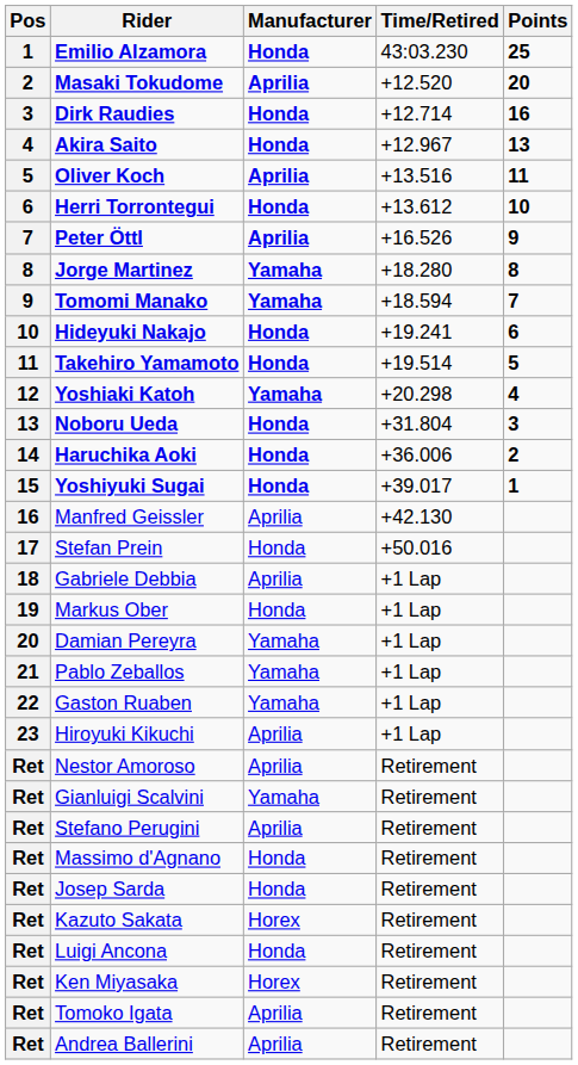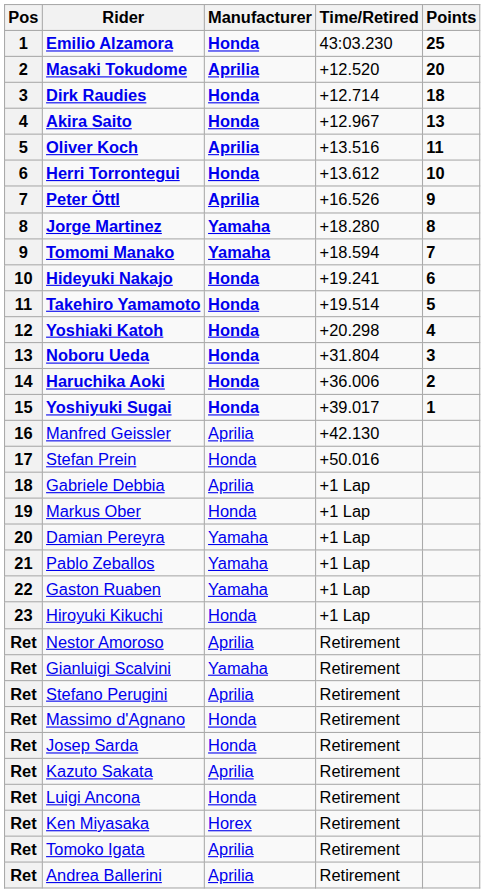 <table class="wikitable" style="font-size: 95%;">
 <tr>
 <th>Pos</th>
 <th>Rider</th>
 <th>Manufacturer</th>
 <th>Time/Retired</th>
 <th>Points</th>
 </tr>
 <tr>
 <th>1</th>
 <td> <strong><a href='#'>Emilio Alzamora</a></strong></td>
 <td><strong><a href='#'>Honda</a></strong></td>
 <td>43:03.230</td>
 <td><strong>25</strong></td>
 </tr>
 <tr>
 <th>2</th>
 <td> <strong><a href='#'>Masaki Tokudome</a></strong></td>
 <td><strong><a href='#'>Aprilia</a></strong></td>
 <td>+12.520</td>
 <td><strong>20</strong></td>
 </tr>
 <tr>
 <th>3</th>
 <td> <strong><a href='#'>Dirk Raudies</a></strong></td>
 <td><strong><a href='#'>Honda</a></strong></td>
 <td>+12.714</td>
-<td><strong>16</strong></td>
+<td><strong>18</strong></td>
 </tr>
 <tr>
 <th>4</th>
 <td> <strong><a href='#'>Akira Saito</a></strong></td>
 <td><strong><a href='#'>Honda</a></strong></td>
 <td>+12.967</td>
 <td><strong>13</strong></td>
 </tr>
 <tr>
 <th>5</th>
 <td> <strong><a href='#'>Oliver Koch</a></strong></td>
 <td><strong><a href='#'>Aprilia</a></strong></td>
 <td>+13.516</td>
 <td><strong>11</strong></td>
 </tr>
 <tr>
 <th>6</th>
 <td> <strong><a href='#'>Herri Torrontegui</a></strong></td>
 <td><strong><a href='#'>Honda</a></strong></td>
 <td>+13.612</td>
 <td><strong>10</strong></td>
 </tr>
 <tr>
 <th>7</th>
 <td> <strong><a href='#'>Peter Öttl</a></strong></td>
 <td><strong><a href='#'>Aprilia</a></strong></td>
 <td>+16.526</td>
 <td><strong>9</strong></td>
 </tr>
 <tr>
 <th>8</th>
 <td> <strong><a href='#'>Jorge Martinez</a></strong></td>
 <td><strong><a href='#'>Yamaha</a></strong></td>
 <td>+18.280</td>
 <td><strong>8</strong></td>
 </tr>
 <tr>
 <th>9</th>
 <td> <strong><a href='#'>Tomomi Manako</a></strong></td>
 <td><strong><a href='#'>Yamaha</a></strong></td>
 <td>+18.594</td>
 <td><strong>7</strong></td>
 </tr>
 <tr>
 <th>10</th>
 <td> <strong><a href='#'>Hideyuki Nakajo</a></strong></td>
 <td><strong><a href='#'>Honda</a></strong></td>
 <td>+19.241</td>
 <td><strong>6</strong></td>
 </tr>
 <tr>
 <th>11</th>
 <td> <strong><a href='#'>Takehiro Yamamoto</a></strong></td>
 <td><strong><a href='#'>Honda</a></strong></td>
 <td>+19.514</td>
 <td><strong>5</strong></td>
 </tr>
 <tr>
 <th>12</th>
 <td> <strong><a href='#'>Yoshiaki Katoh</a></strong></td>
-<td><strong><a href='#'>Yamaha</a></strong></td>
+<td><strong><a href='#'>Honda</a></strong></td>
 <td>+20.298</td>
 <td><strong>4</strong></td>
 </tr>
 <tr>
 <th>13</th>
 <td> <strong><a href='#'>Noboru Ueda</a></strong></td>
 <td><strong><a href='#'>Honda</a></strong></td>
 <td>+31.804</td>
 <td><strong>3</strong></td>
 </tr>
 <tr>
 <th>14</th>
 <td> <strong><a href='#'>Haruchika Aoki</a></strong></td>
 <td><strong><a href='#'>Honda</a></strong></td>
 <td>+36.006</td>
 <td><strong>2</strong></td>
 </tr>
 <tr>
 <th>15</th>
 <td> <strong><a href='#'>Yoshiyuki Sugai</a></strong></td>
 <td><strong><a href='#'>Honda</a></strong></td>
 <td>+39.017</td>
 <td><strong>1</strong></td>
 </tr>
 <tr>
 <th>16</th>
 <td> <a href='#'>Manfred Geissler</a></td>
 <td><a href='#'>Aprilia</a></td>
 <td>+42.130</td>
 <td></td>
 </tr>
 <tr>
 <th>17</th>
 <td> <a href='#'>Stefan Prein</a></td>
 <td><a href='#'>Honda</a></td>
 <td>+50.016</td>
 <td></td>
 </tr>
 <tr>
 <th>18</th>
 <td> <a href='#'>Gabriele Debbia</a></td>
 <td><a href='#'>Aprilia</a></td>
 <td>+1 Lap</td>
 <td></td>
 </tr>
 <tr>
 <th>19</th>
 <td> <a href='#'>Markus Ober</a></td>
 <td><a href='#'>Honda</a></td>
 <td>+1 Lap</td>
 <td></td>
 </tr>
 <tr>
 <th>20</th>
 <td> <a href='#'>Damian Pereyra</a></td>
 <td><a href='#'>Yamaha</a></td>
 <td>+1 Lap</td>
 <td></td>
 </tr>
 <tr>
 <th>21</th>
 <td> <a href='#'>Pablo Zeballos</a></td>
 <td><a href='#'>Yamaha</a></td>
 <td>+1 Lap</td>
 <td></td>
 </tr>
 <tr>
 <th>22</th>
 <td> <a href='#'>Gaston Ruaben</a></td>
 <td><a href='#'>Yamaha</a></td>
 <td>+1 Lap</td>
 <td></td>
 </tr>
 <tr>
 <th>23</th>
 <td> <a href='#'>Hiroyuki Kikuchi</a></td>
-<td><a href='#'>Aprilia</a></td>
+<td><a href='#'>Honda</a></td>
 <td>+1 Lap</td>
 <td></td>
 </tr>
 <tr>
 <th>Ret</th>
 <td> <a href='#'>Nestor Amoroso</a></td>
 <td><a href='#'>Aprilia</a></td>
 <td>Retirement</td>
 <td></td>
 </tr>
 <tr>
 <th>Ret</th>
 <td> <a href='#'>Gianluigi Scalvini</a></td>
 <td><a href='#'>Yamaha</a></td>
 <td>Retirement</td>
 <td></td>
 </tr>
 <tr>
 <th>Ret</th>
 <td> <a href='#'>Stefano Perugini</a></td>
 <td><a href='#'>Aprilia</a></td>
 <td>Retirement</td>
 <td></td>
 </tr>
 <tr>
 <th>Ret</th>
 <td> <a href='#'>Massimo d'Agnano</a></td>
 <td><a href='#'>Honda</a></td>
 <td>Retirement</td>
 <td></td>
 </tr>
 <tr>
 <th>Ret</th>
 <td> <a href='#'>Josep Sarda</a></td>
 <td><a href='#'>Honda</a></td>
 <td>Retirement</td>
 <td></td>
 </tr>
 <tr>
 <th>Ret</th>
 <td> <a href='#'>Kazuto Sakata</a></td>
-<td><a href='#'>Horex</a></td>
+<td><a href='#'>Aprilia</a></td>
 <td>Retirement</td>
 <td></td>
 </tr>
 <tr>
 <th>Ret</th>
 <td> <a href='#'>Luigi Ancona</a></td>
 <td><a href='#'>Honda</a></td>
 <td>Retirement</td>
 <td></td>
 </tr>
 <tr>
 <th>Ret</th>
 <td> <a href='#'>Ken Miyasaka</a></td>
 <td><a href='#'>Horex</a></td>
 <td>Retirement</td>
 <td></td>
 </tr>
 <tr>
 <th>Ret</th>
 <td> <a href='#'>Tomoko Igata</a></td>
 <td><a href='#'>Aprilia</a></td>
 <td>Retirement</td>
 <td></td>
 </tr>
 <tr>
 <th>Ret</th>
 <td> <a href='#'>Andrea Ballerini</a></td>
 <td><a href='#'>Aprilia</a></td>
 <td>Retirement</td>
 <td></td>
 </tr>
 </table>
